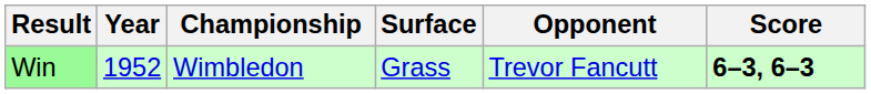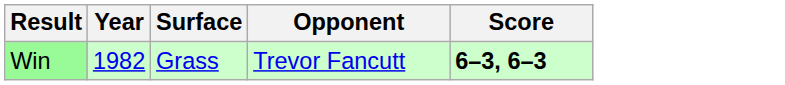 <table class="sortable wikitable">
 <tr>
 <th>Result</th>
 <th>Year</th>
-<th style="width:120px">Championship</th>
 <th>Surface</th>
 <th style="width:130px">Opponent</th>
 <th style="width:90px" class="unsortable">Score</th>
 </tr>
 <tr style="background:#ccffcc;">
 <td style="background:#98fb98;">Win</td>
-<td><a href='#'>1952</a></td>
-<td><a href='#'>Wimbledon</a></td>
+<td><a href='#'>1982</a></td>
 <td><a href='#'>Grass</a></td>
 <td> <a href='#'>Trevor Fancutt</a></td>
 <td><strong>6–3, 6–3</strong></td>
 </tr>
 </table>
